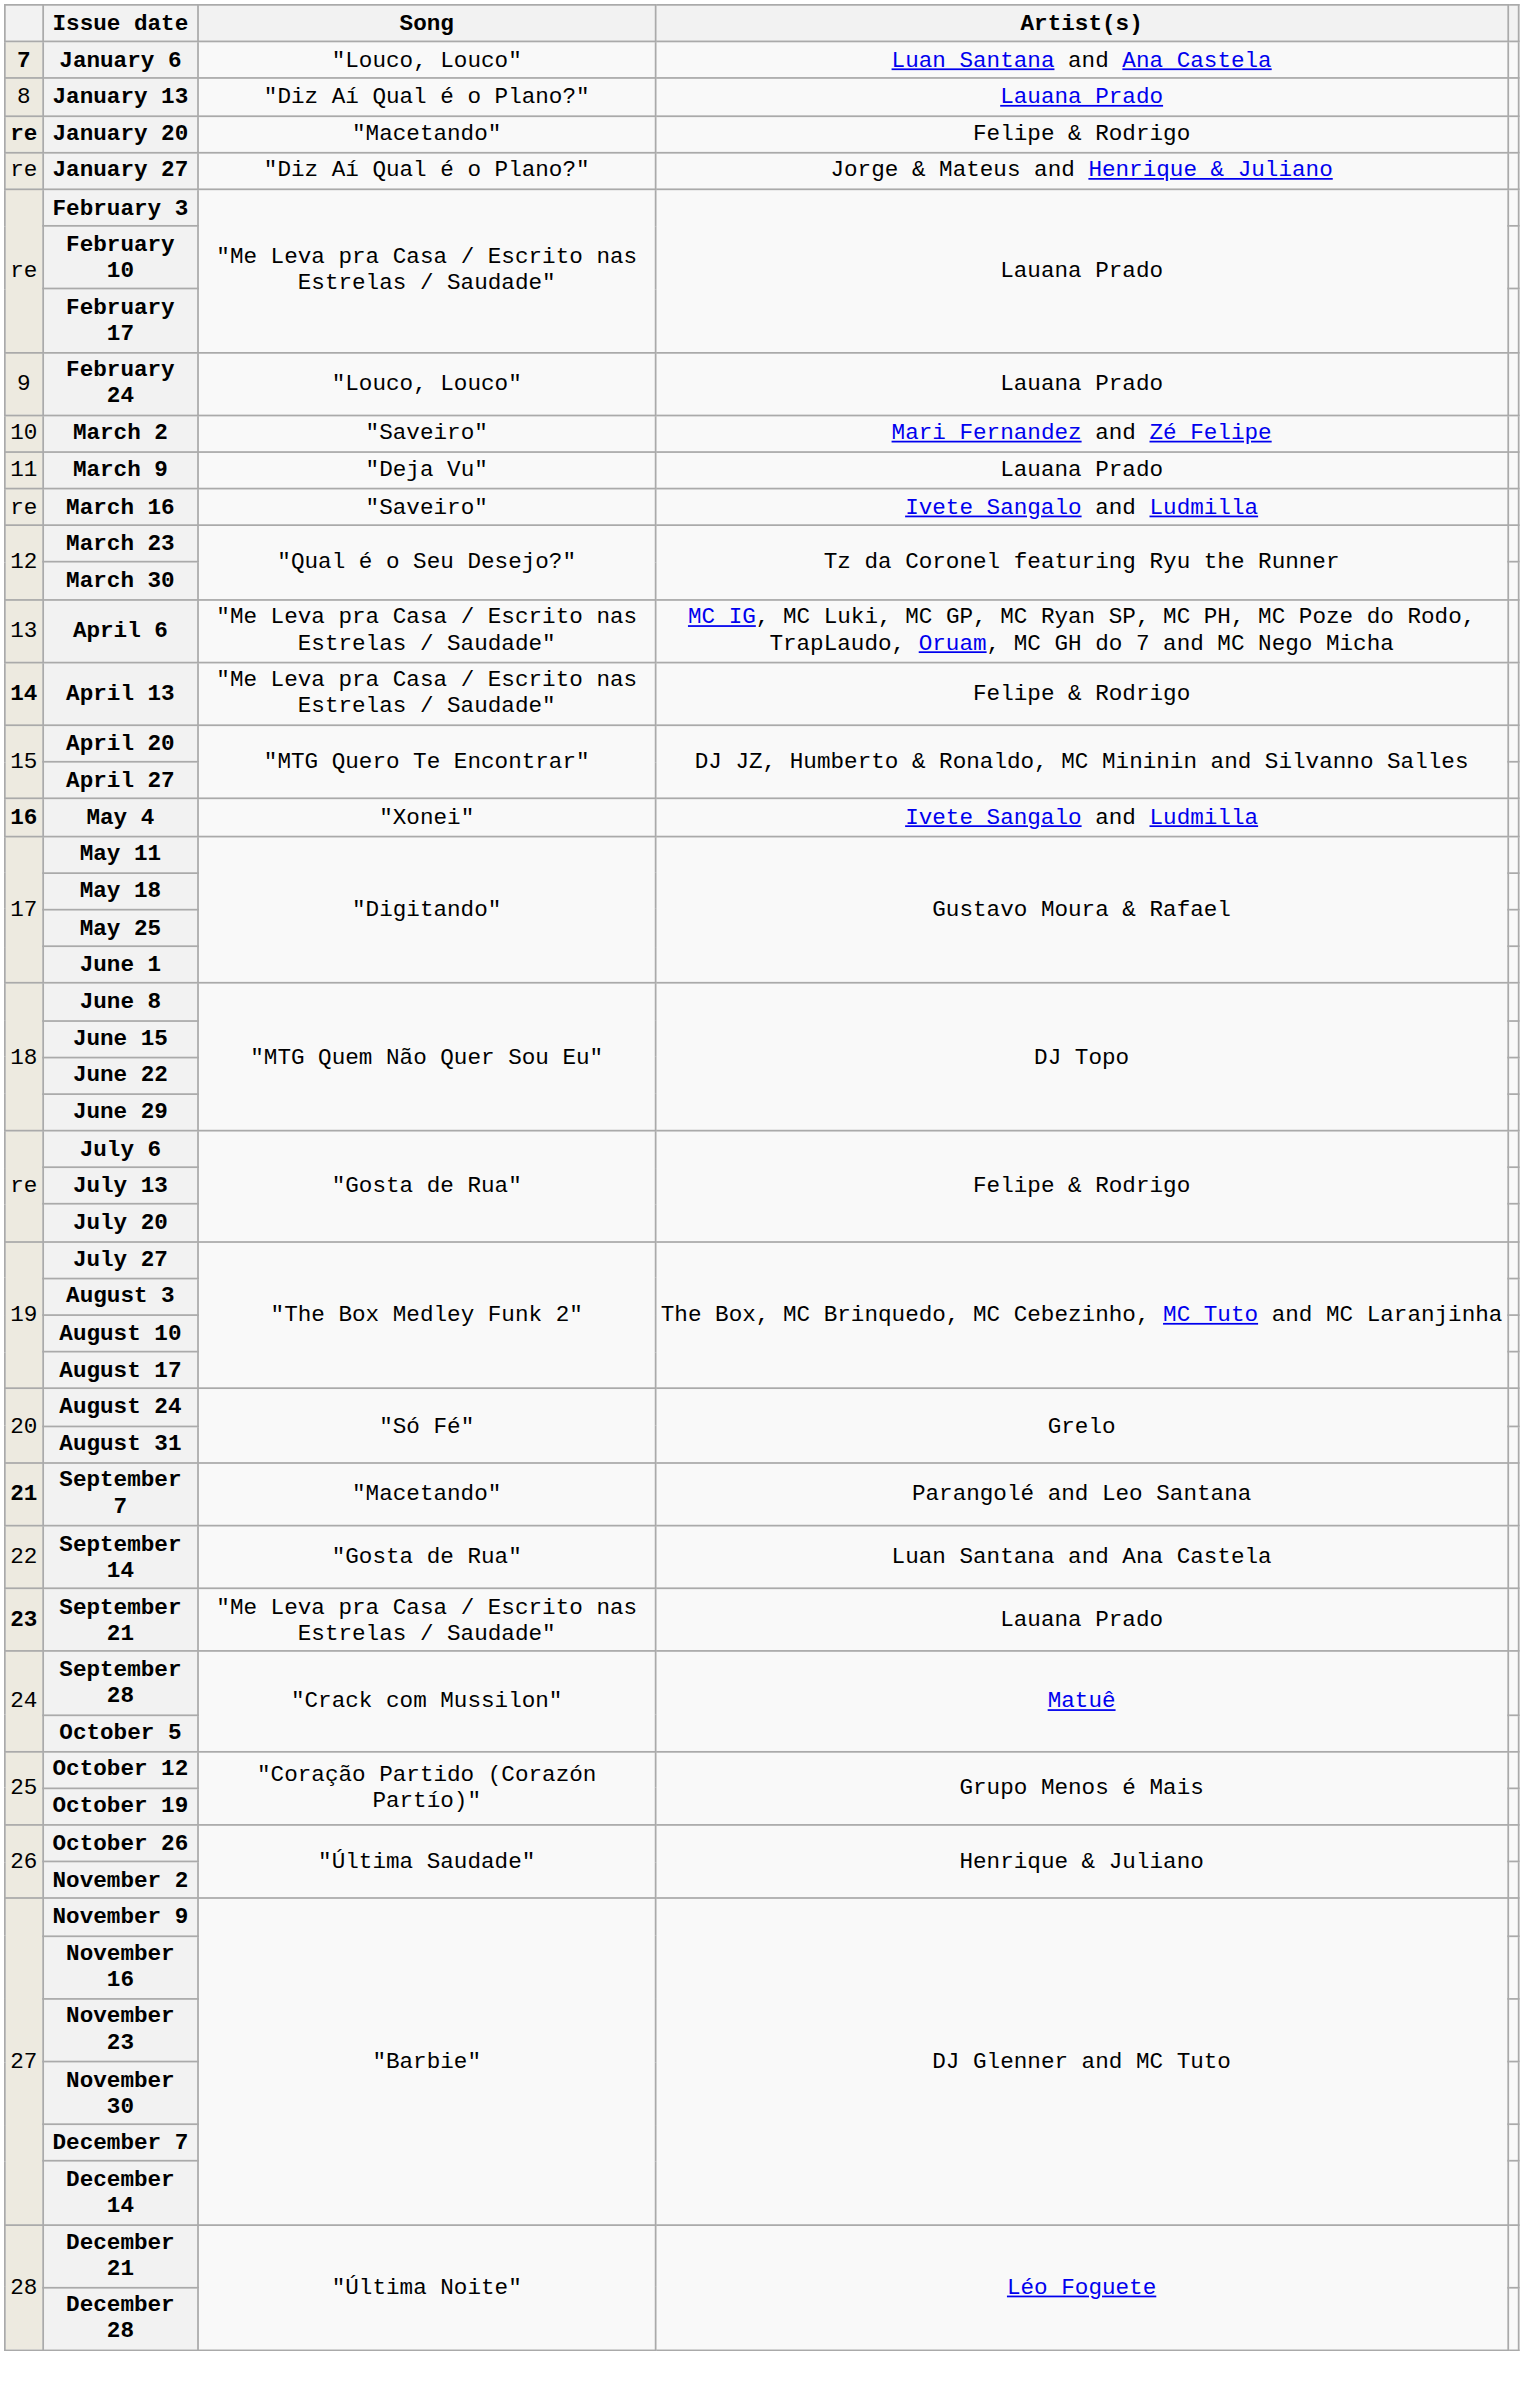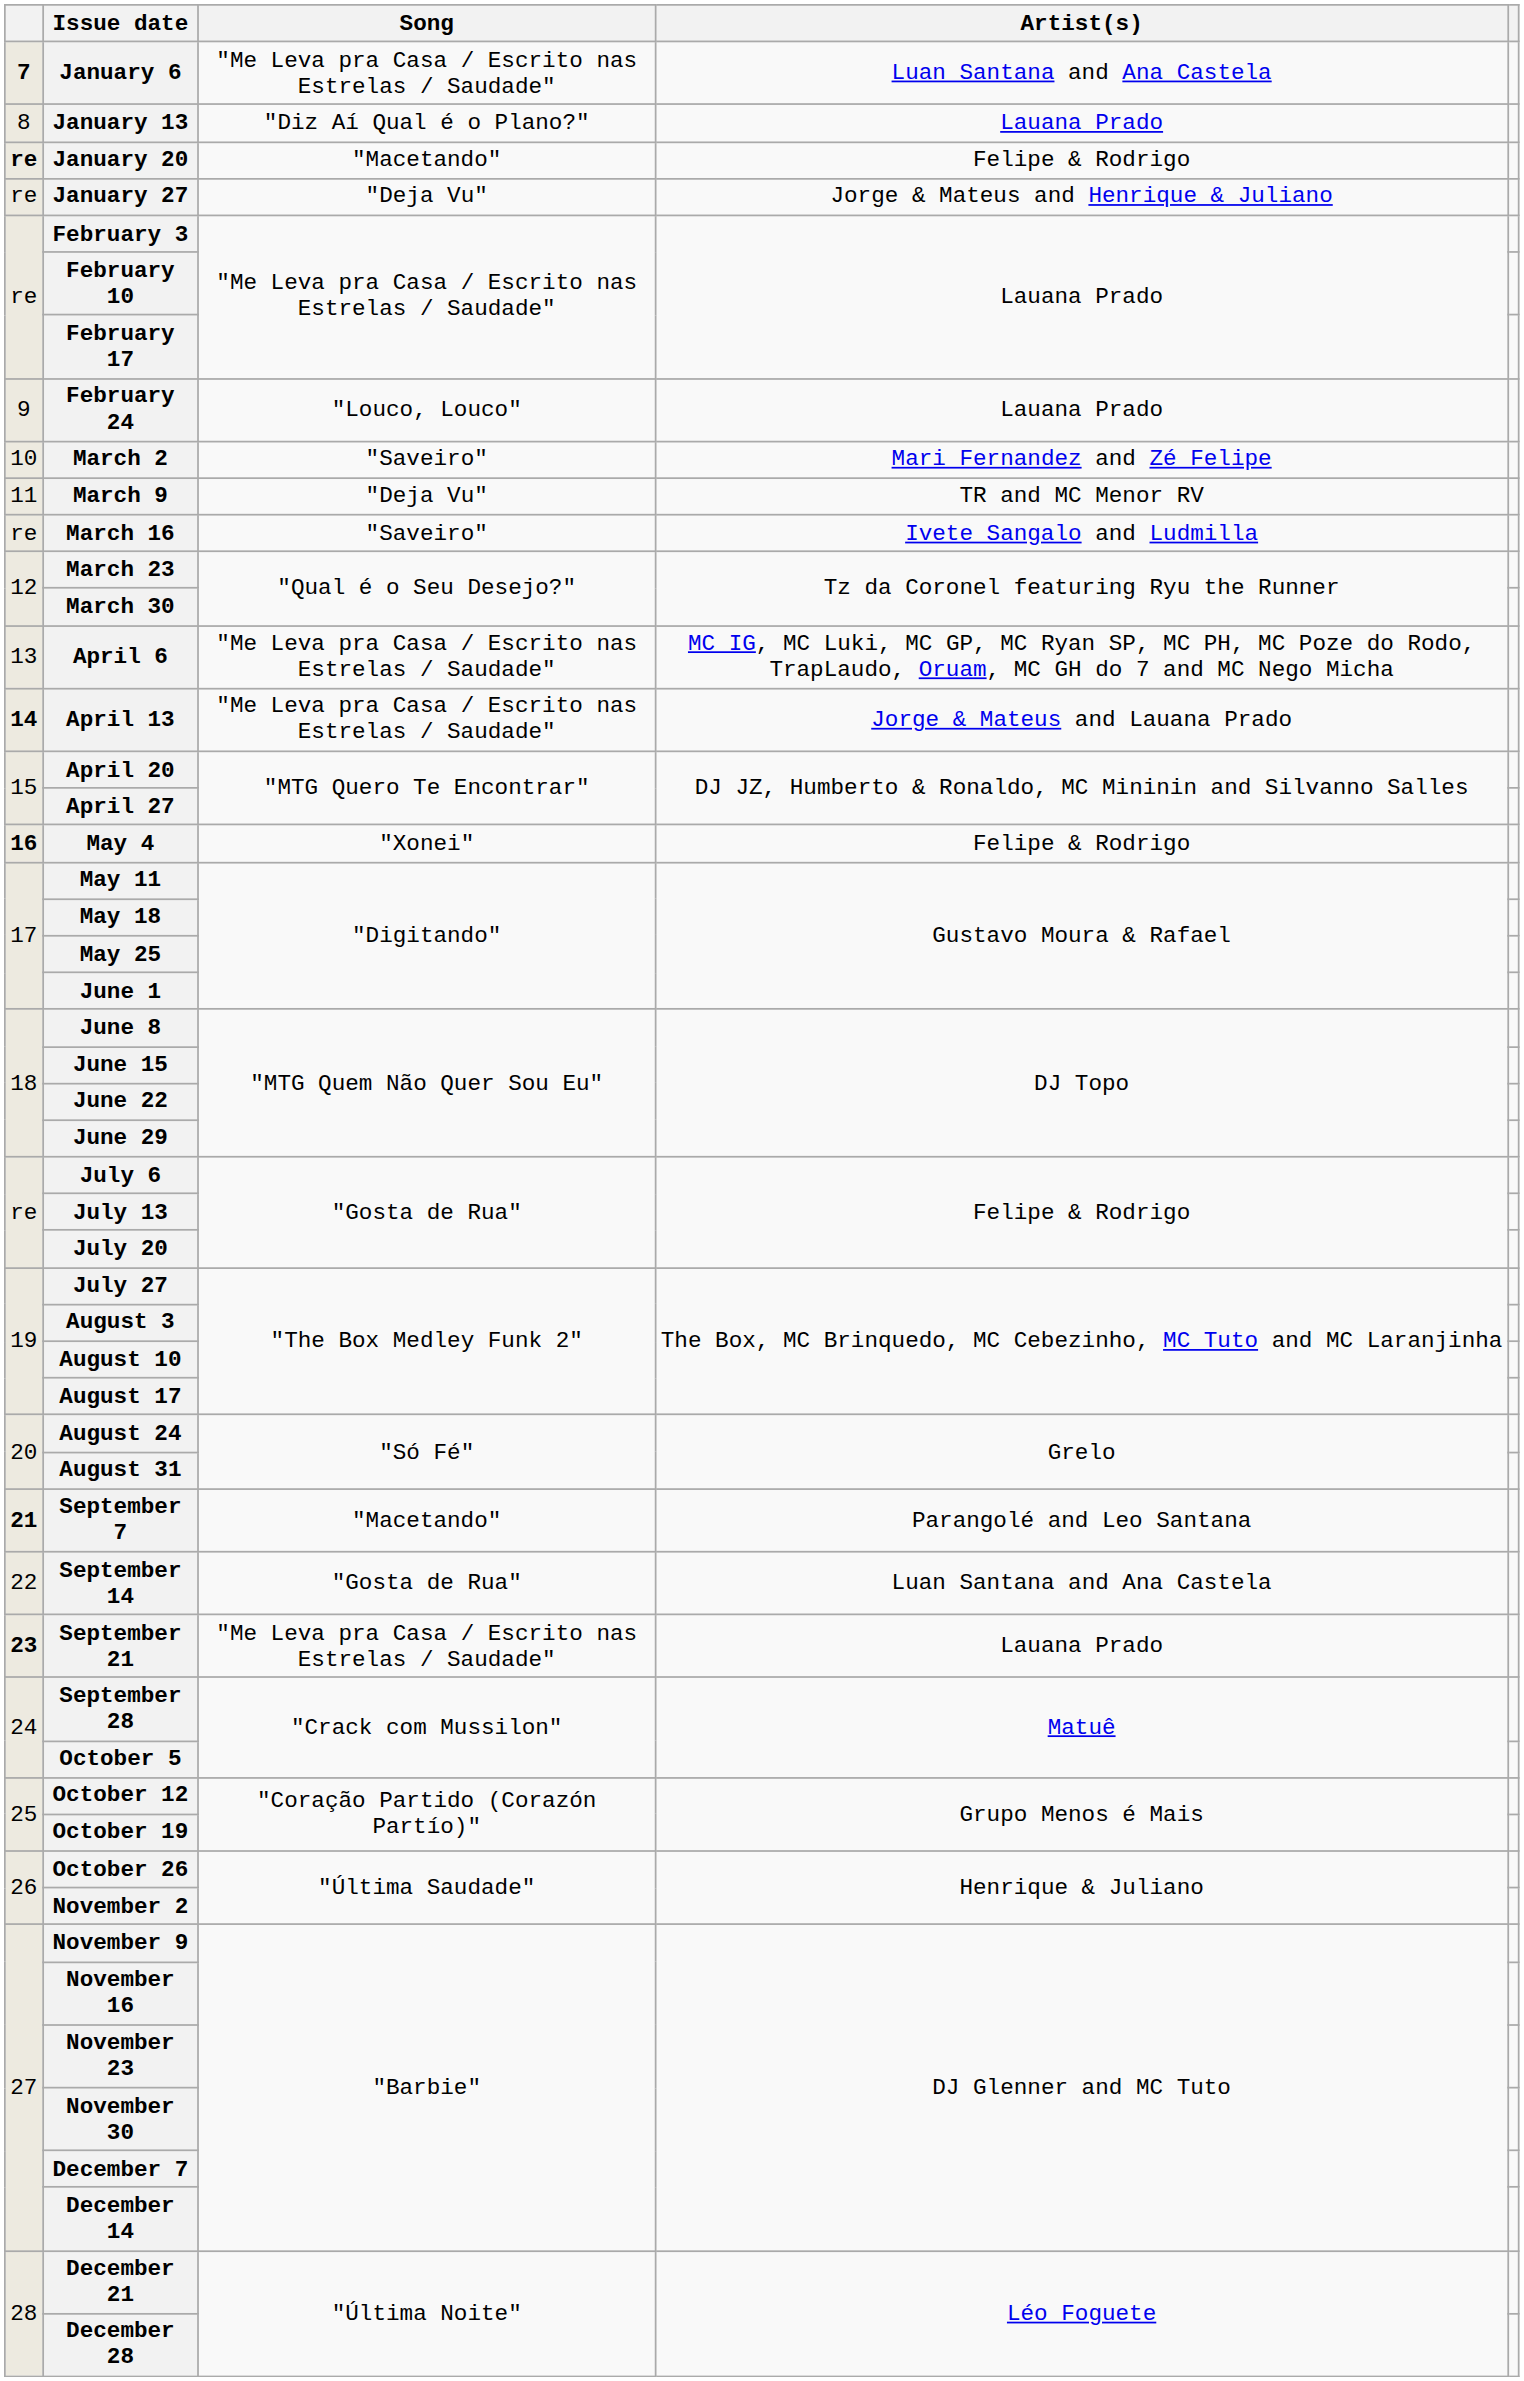 <table class="wikitable sortable plainrowheaders" style="text-align: center">
 <tr>
 <th width="1"></th>
 <th scope="col">Issue date</th>
 <th>Song</th>
 <th>Artist(s)</th>
 <th></th>
 </tr>
 <tr>
 <td bgcolor=#EDEAE0><strong>7</strong></td>
 <th scope="row">January 6</th>
-<td>"Louco, Louco"</td>
+<td>"Me Leva pra Casa / Escrito nas Estrelas / Saudade"</td>
 <td><a href='#'>Luan Santana</a> and <a href='#'>Ana Castela</a></td>
 <td></td>
 </tr>
 <tr>
 <td bgcolor=#EDEAE0>8</td>
 <th scope="row">January 13</th>
 <td>"Diz Aí Qual é o Plano?"</td>
 <td><a href='#'>Lauana Prado</a></td>
 <td></td>
 </tr>
 <tr>
 <td bgcolor=#EDEAE0><strong>re</strong></td>
 <th scope="row">January 20</th>
 <td>"Macetando"</td>
 <td>Felipe & Rodrigo</td>
 <td></td>
 </tr>
 <tr>
 <td bgcolor=#EDEAE0>re</td>
 <th scope="row">January 27</th>
-<td>"Diz Aí Qual é o Plano?"</td>
+<td>"Deja Vu"</td>
 <td>Jorge & Mateus and <a href='#'>Henrique & Juliano</a></td>
 <td></td>
 </tr>
 <tr>
 <td bgcolor=#EDEAE0 rowspan="3">re</td>
 <th scope="row">February 3</th>
 <td rowspan="3">"Me Leva pra Casa / Escrito nas Estrelas / Saudade"</td>
 <td rowspan="3">Lauana Prado</td>
 <td></td>
 </tr>
 <tr>
 <th scope="row">February 10</th>
 <td></td>
 </tr>
 <tr>
 <th scope="row">February 17</th>
 <td></td>
 </tr>
 <tr>
 <td bgcolor=#EDEAE0>9</td>
 <th scope="row">February 24</th>
 <td>"Louco, Louco"</td>
 <td>Lauana Prado</td>
 <td></td>
 </tr>
 <tr>
 <td bgcolor=#EDEAE0>10</td>
 <th scope="row">March 2</th>
 <td>"Saveiro"</td>
 <td><a href='#'>Mari Fernandez</a> and <a href='#'>Zé Felipe</a></td>
 <td></td>
 </tr>
 <tr>
 <td bgcolor=#EDEAE0>11</td>
 <th scope="row">March 9</th>
 <td>"Deja Vu"</td>
-<td>Lauana Prado</td>
+<td>TR and MC Menor RV</td>
 <td></td>
 </tr>
 <tr>
 <td bgcolor=#EDEAE0>re</td>
 <th scope="row">March 16</th>
 <td>"Saveiro"</td>
 <td><a href='#'>Ivete Sangalo</a> and <a href='#'>Ludmilla</a></td>
 <td></td>
 </tr>
 <tr>
 <td bgcolor=#EDEAE0 rowspan="2">12</td>
 <th scope="row">March 23</th>
 <td rowspan="2">"Qual é o Seu Desejo?"</td>
 <td rowspan="2">Tz da Coronel featuring Ryu the Runner</td>
 <td></td>
 </tr>
 <tr>
 <th scope="row">March 30</th>
 <td></td>
 </tr>
 <tr>
 <td bgcolor=#EDEAE0>13</td>
 <th scope="row">April 6</th>
 <td>"Me Leva pra Casa / Escrito nas Estrelas / Saudade"</td>
 <td><a href='#'>MC IG</a>, MC Luki, MC GP, MC Ryan SP, MC PH, MC Poze do Rodo, TrapLaudo, <a href='#'>Oruam</a>, MC GH do 7 and MC Nego Micha</td>
 <td></td>
 </tr>
 <tr>
 <td bgcolor=#EDEAE0><strong>14</strong></td>
 <th scope="row">April 13</th>
 <td>"Me Leva pra Casa / Escrito nas Estrelas / Saudade"</td>
-<td>Felipe & Rodrigo</td>
+<td><a href='#'>Jorge & Mateus</a> and Lauana Prado</td>
 <td></td>
 </tr>
 <tr>
 <td bgcolor=#EDEAE0 rowspan="2">15</td>
 <th scope="row">April 20</th>
 <td rowspan="2">"MTG Quero Te Encontrar"</td>
 <td rowspan="2">DJ JZ, Humberto & Ronaldo, MC Mininin and Silvanno Salles</td>
 <td></td>
 </tr>
 <tr>
 <th scope="row">April 27</th>
 <td></td>
 </tr>
 <tr>
 <td bgcolor=#EDEAE0><strong>16</strong></td>
 <th scope="row">May 4</th>
 <td>"Xonei"</td>
-<td><a href='#'>Ivete Sangalo</a> and <a href='#'>Ludmilla</a></td>
+<td>Felipe & Rodrigo</td>
 <td></td>
 </tr>
 <tr>
 <td bgcolor=#EDEAE0 rowspan="4">17</td>
 <th scope="row">May 11</th>
 <td rowspan="4">"Digitando"</td>
 <td rowspan="4">Gustavo Moura & Rafael</td>
 <td></td>
 </tr>
 <tr>
 <th scope="row">May 18</th>
 <td></td>
 </tr>
 <tr>
 <th scope="row">May 25</th>
 <td></td>
 </tr>
 <tr>
 <th scope="row">June 1</th>
 <td></td>
 </tr>
 <tr>
 <td bgcolor=#EDEAE0 rowspan="4">18</td>
 <th scope="row">June 8</th>
 <td rowspan="4">"MTG Quem Não Quer Sou Eu"</td>
 <td rowspan="4">DJ Topo</td>
 <td></td>
 </tr>
 <tr>
 <th scope="row">June 15</th>
 <td></td>
 </tr>
 <tr>
 <th scope="row">June 22</th>
 <td></td>
 </tr>
 <tr>
 <th scope="row">June 29</th>
 <td></td>
 </tr>
 <tr>
 <td bgcolor=#EDEAE0 rowspan="3">re</td>
 <th scope="row">July 6</th>
 <td rowspan="3">"Gosta de Rua"</td>
 <td rowspan="3">Felipe & Rodrigo</td>
 <td></td>
 </tr>
 <tr>
 <th scope="row">July 13</th>
 <td></td>
 </tr>
 <tr>
 <th scope="row">July 20</th>
 <td></td>
 </tr>
 <tr>
 <td bgcolor=#EDEAE0 rowspan="4">19</td>
 <th scope="row">July 27</th>
 <td rowspan="4">"The Box Medley Funk 2"</td>
 <td rowspan="4">The Box, MC Brinquedo, MC Cebezinho, <a href='#'>MC Tuto</a> and MC Laranjinha</td>
 <td></td>
 </tr>
 <tr>
 <th scope="row">August 3</th>
 <td></td>
 </tr>
 <tr>
 <th scope="row">August 10</th>
 <td></td>
 </tr>
 <tr>
 <th scope="row">August 17</th>
 <td></td>
 </tr>
 <tr>
 <td bgcolor=#EDEAE0 rowspan="2">20</td>
 <th scope="row">August 24</th>
 <td rowspan="2">"Só Fé"</td>
 <td rowspan="2">Grelo</td>
 <td></td>
 </tr>
 <tr>
 <th scope="row">August 31</th>
 <td></td>
 </tr>
 <tr>
 <td bgcolor=#EDEAE0><strong>21</strong></td>
 <th scope="row">September 7</th>
 <td>"Macetando"</td>
 <td>Parangolé and Leo Santana</td>
 <td></td>
 </tr>
 <tr>
 <td bgcolor=#EDEAE0>22</td>
 <th scope="row">September 14</th>
 <td>"Gosta de Rua"</td>
 <td>Luan Santana and Ana Castela</td>
 <td></td>
 </tr>
 <tr>
 <td bgcolor=#EDEAE0><strong>23</strong></td>
 <th scope="row">September 21</th>
 <td>"Me Leva pra Casa / Escrito nas Estrelas / Saudade"</td>
 <td>Lauana Prado</td>
 <td></td>
 </tr>
 <tr>
 <td bgcolor=#EDEAE0 rowspan="2">24</td>
 <th scope="row">September 28</th>
 <td rowspan="2">"Crack com Mussilon"</td>
 <td rowspan="2"><a href='#'>Matuê</a></td>
 <td></td>
 </tr>
 <tr>
 <th scope="row">October 5</th>
 <td></td>
 </tr>
 <tr>
 <td bgcolor=#EDEAE0 rowspan="2">25</td>
 <th scope="row">October 12</th>
 <td rowspan="2">"Coração Partido (Corazón Partío)"</td>
 <td rowspan="2">Grupo Menos é Mais</td>
 <td></td>
 </tr>
 <tr>
 <th scope="row">October 19</th>
 <td></td>
 </tr>
 <tr>
 <td bgcolor=#EDEAE0 rowspan="2">26</td>
 <th scope="row">October 26</th>
 <td rowspan="2">"Última Saudade"</td>
 <td rowspan="2">Henrique & Juliano</td>
 <td></td>
 </tr>
 <tr>
 <th scope="row">November 2</th>
 <td></td>
 </tr>
 <tr>
 <td bgcolor=#EDEAE0 rowspan="6">27</td>
 <th scope="row">November 9</th>
 <td rowspan="6">"Barbie"</td>
 <td rowspan="6">DJ Glenner and MC Tuto</td>
 <td></td>
 </tr>
 <tr>
 <th scope="row">November 16</th>
 <td></td>
 </tr>
 <tr>
 <th scope="row">November 23</th>
 <td></td>
 </tr>
 <tr>
 <th scope="row">November 30</th>
 <td></td>
 </tr>
 <tr>
 <th scope="row">December 7</th>
 <td></td>
 </tr>
 <tr>
 <th scope="row">December 14</th>
 <td></td>
 </tr>
 <tr>
 <td bgcolor=#EDEAE0 rowspan="2">28</td>
 <th scope="row">December 21</th>
 <td rowspan="2">"Última Noite"</td>
 <td rowspan="2"><a href='#'>Léo Foguete</a></td>
 <td></td>
 </tr>
 <tr>
 <th scope="row">December 28</th>
 <td></td>
 </tr>
 </table>
